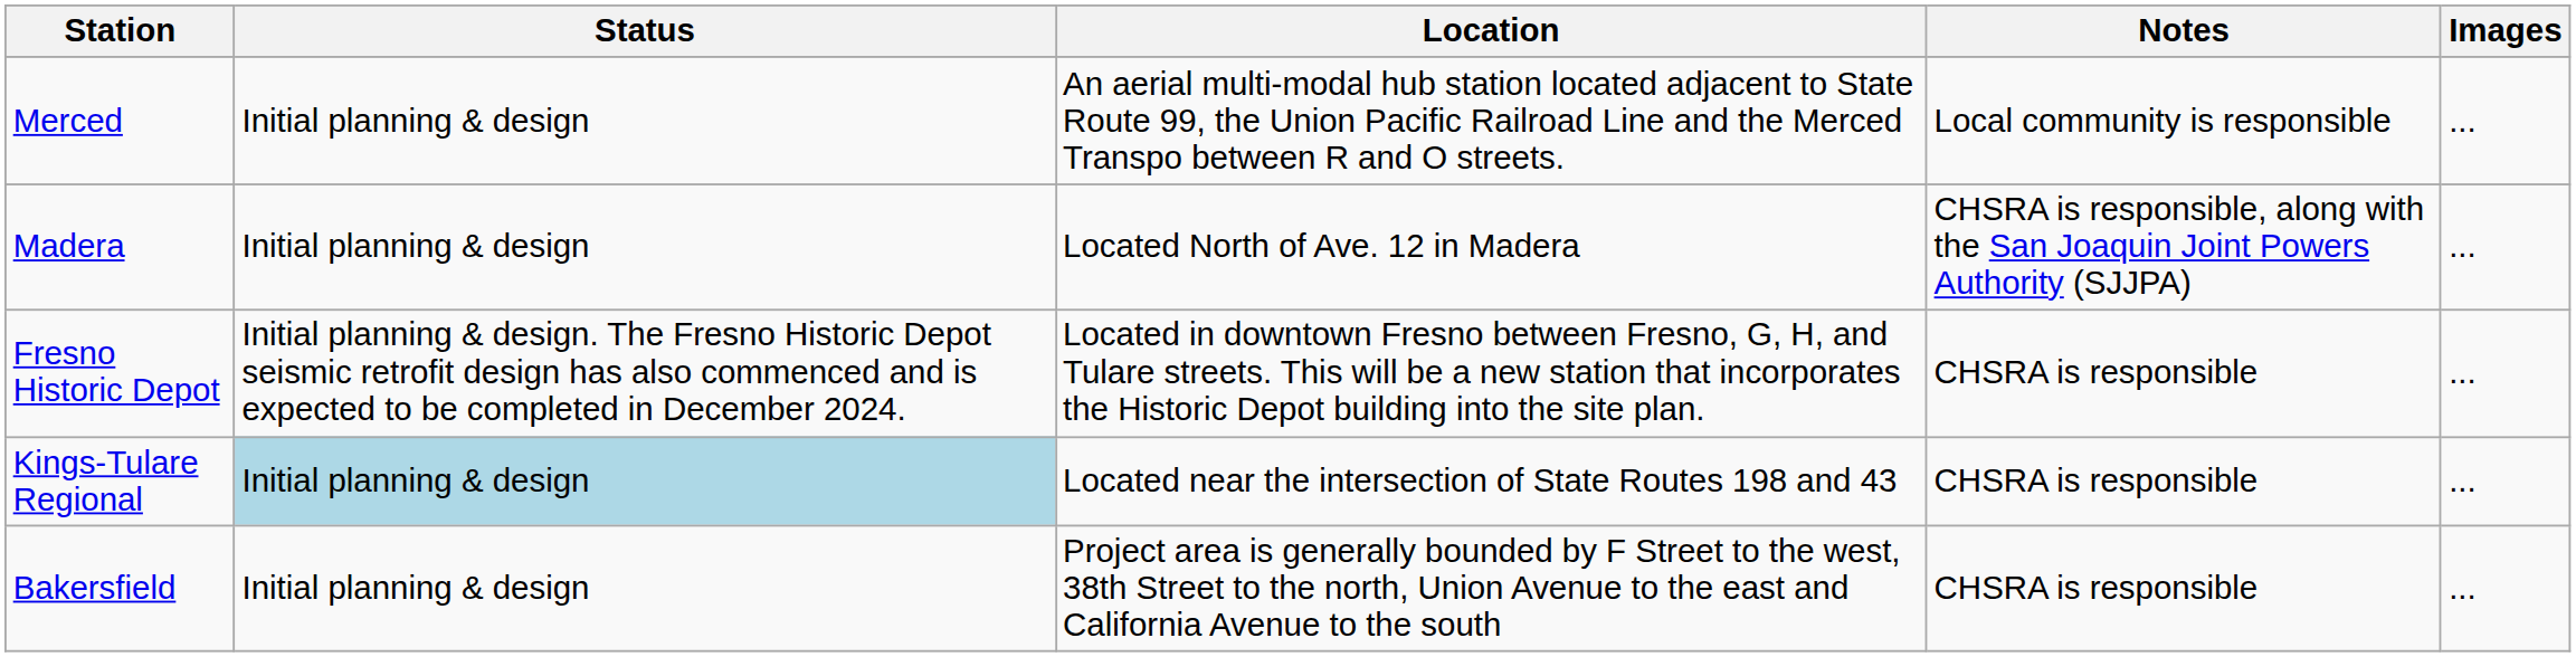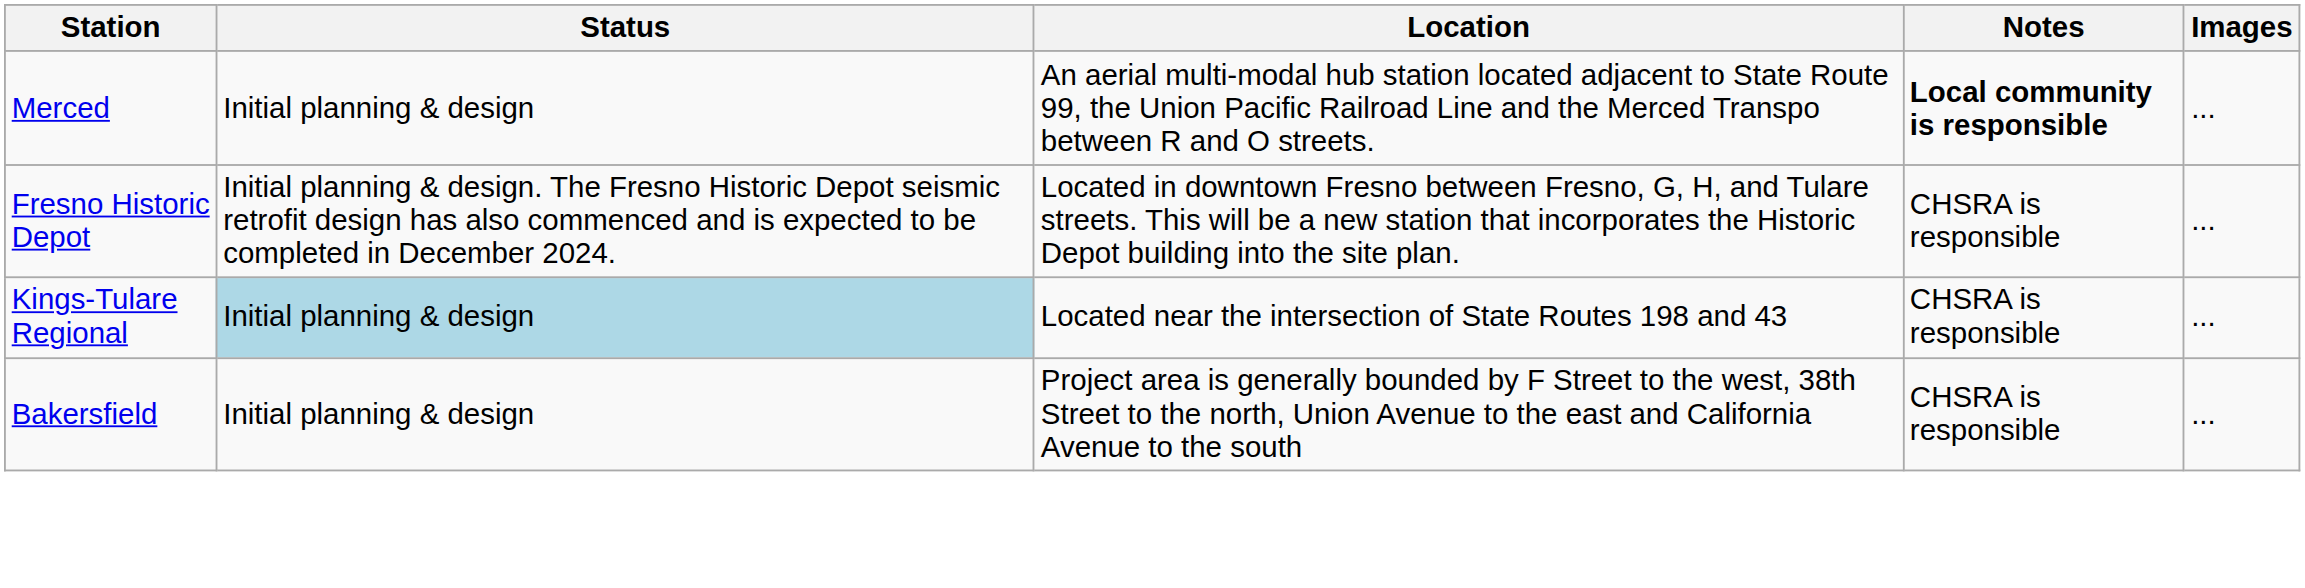 <table class="wikitable">
 <tr>
 <th>Station</th>
 <th>Status</th>
 <th>Location</th>
 <th>Notes</th>
 <th>Images</th>
 </tr>
 <tr>
 <td><a href='#'>Merced</a></td>
 <td>Initial planning & design</td>
 <td>An aerial multi-modal hub station located adjacent to State Route 99, the Union Pacific Railroad Line and the Merced Transpo between R and O streets.</td>
-<td>Local community is responsible</td>
-<td>...</td>
-</tr>
-<tr>
-<td><a href='#'>Madera</a></td>
-<td>Initial planning & design</td>
-<td>Located North of Ave. 12 in Madera</td>
-<td>CHSRA is responsible, along with the <a href='#'>San Joaquin Joint Powers Authority</a> (SJJPA)</td>
+<td><strong>Local community is responsible</strong></td>
 <td>...</td>
 </tr>
 <tr>
 <td><a href='#'>Fresno Historic Depot</a></td>
 <td>Initial planning & design. The Fresno Historic Depot seismic retrofit design has also commenced and is expected to be completed in December 2024.</td>
 <td>Located in downtown Fresno between Fresno, G, H, and Tulare streets. This will be a new station that incorporates the Historic Depot building into the site plan.</td>
 <td>CHSRA is responsible</td>
 <td>...</td>
 </tr>
 <tr>
 <td><a href='#'>Kings-Tulare Regional</a></td>
 <td style="background: lightblue;">Initial planning & design</td>
 <td>Located near the intersection of State Routes 198 and 43</td>
 <td>CHSRA is responsible</td>
 <td>...</td>
 </tr>
 <tr>
 <td><a href='#'>Bakersfield</a></td>
 <td>Initial planning & design</td>
 <td>Project area is generally bounded by F Street to the west, 38th Street to the north, Union Avenue to the east and California Avenue to the south</td>
 <td>CHSRA is responsible</td>
 <td>...</td>
 </tr>
 </table>
